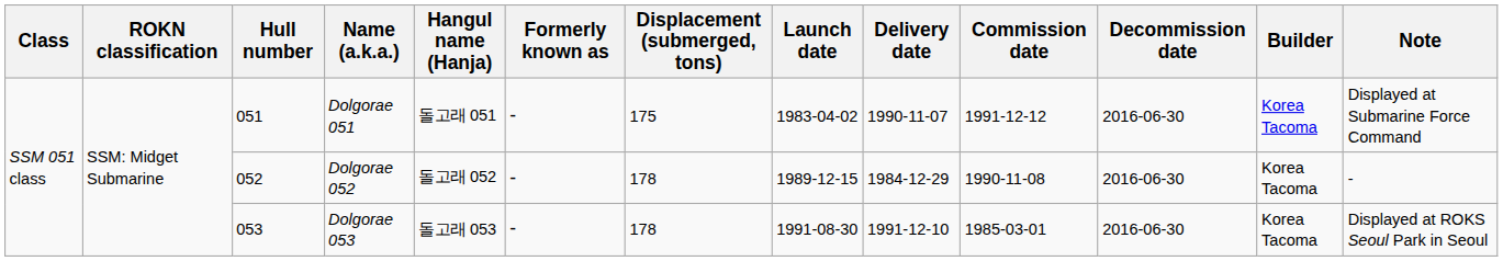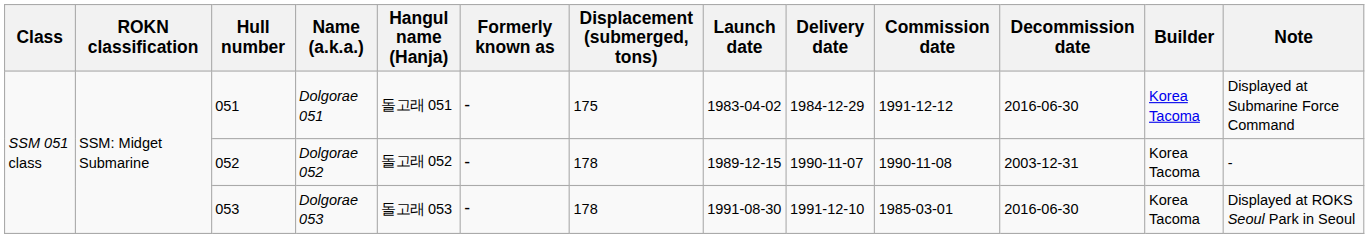 <table class="wikitable">
 <tr>
 <th>Class</th>
 <th>ROKN classification</th>
 <th>Hull number</th>
 <th>Name (a.k.a.)</th>
 <th>Hangul name<br>(Hanja)</th>
 <th>Formerly known as</th>
 <th>Displacement<br>(submerged, tons)</th>
 <th>Launch date</th>
 <th>Delivery date</th>
 <th>Commission date</th>
 <th>Decommission date</th>
 <th>Builder</th>
 <th>Note</th>
 </tr>
 <tr>
 <td rowspan="3"><small><em>SSM 051</em> class</small></td>
 <td rowspan="3"><small>SSM: Midget Submarine</small></td>
 <td><small>051</small></td>
 <td><em><small>Dolgorae 051</small></em></td>
 <td><small>돌고래 051</small></td>
 <td>-</td>
 <td><small>175</small></td>
 <td><small>1983-04-02</small></td>
-<td><small>1990-11-07</small></td>
+<td><small>1984-12-29</small></td>
 <td><small>1991-12-12</small></td>
 <td><small>2016-06-30</small></td>
 <td><a href='#'><small>Korea Tacoma</small></a></td>
 <td><small>Displayed at Submarine Force Command</small></td>
 </tr>
 <tr>
 <td><small>052</small></td>
 <td><em><small>Dolgorae</small></em> <em><small>052</small></em></td>
 <td><small>돌고래 052</small></td>
 <td>-</td>
 <td><small>178</small></td>
 <td><small>1989-12-15</small></td>
-<td><small>1984-12-29</small></td>
+<td><small>1990-11-07</small></td>
 <td><small>1990-11-08</small></td>
-<td><small>2016-06-30</small></td>
+<td><small>2003-12-31</small></td>
 <td><small>Korea Tacoma</small></td>
 <td><small>-</small></td>
 </tr>
 <tr>
 <td><small>053</small></td>
 <td><em><small>Dolgorae</small></em> <em><small>053</small></em></td>
 <td><small>돌고래 053</small></td>
 <td>-</td>
 <td><small>178</small></td>
 <td><small>1991-08-30</small></td>
 <td><small>1991-12-10</small></td>
 <td><small>1985-03-01</small></td>
 <td><small>2016-06-30</small></td>
 <td><small>Korea Tacoma</small></td>
 <td><small>Displayed at ROKS <em>Seoul</em> Park in Seoul</small></td>
 </tr>
 </table>
